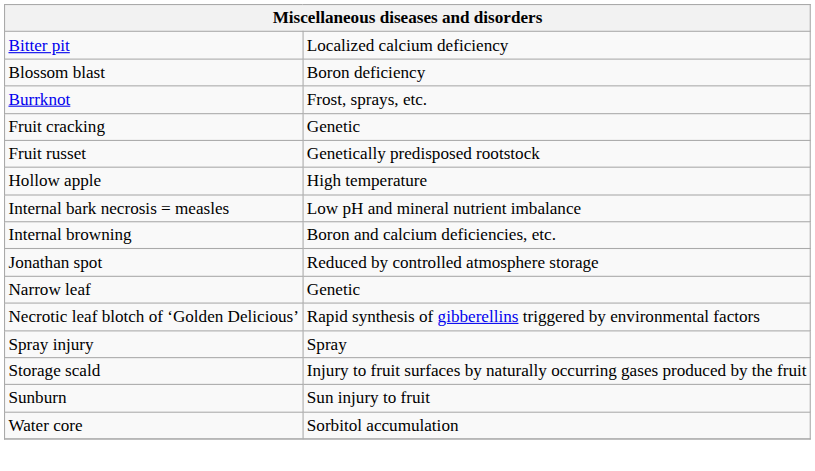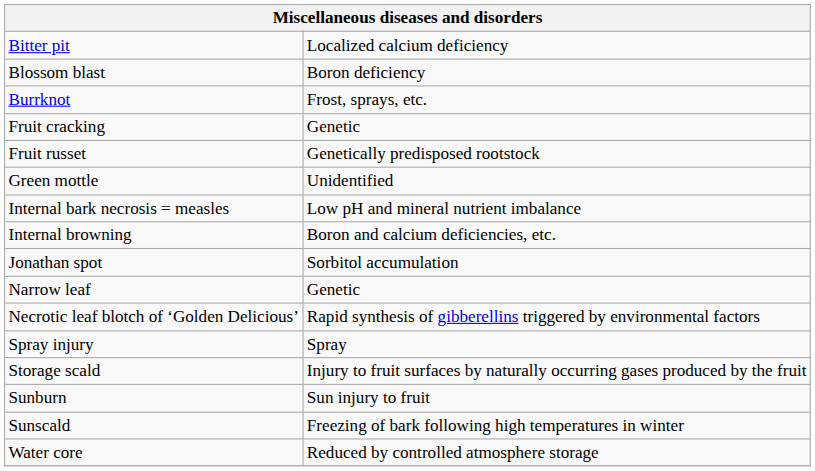 <table class="wikitable" style="clear">
 <tr>
 <th colspan=2><strong>Miscellaneous diseases and disorders</strong><br></th>
 </tr>
 <tr>
 <td><a href='#'>Bitter pit</a></td>
 <td>Localized calcium deficiency</td>
 </tr>
 <tr>
 <td>Blossom blast</td>
 <td>Boron deficiency</td>
 </tr>
 <tr>
 <td><a href='#'>Burrknot</a></td>
 <td>Frost, sprays, etc.</td>
 </tr>
 <tr>
 <td>Fruit cracking</td>
 <td>Genetic</td>
 </tr>
 <tr>
 <td>Fruit russet</td>
 <td>Genetically predisposed rootstock</td>
 </tr>
 <tr>
-<td>Hollow apple</td>
-<td>High temperature</td>
+<td>Green mottle</td>
+<td>Unidentified</td>
 </tr>
 <tr>
 <td>Internal bark necrosis = measles</td>
 <td>Low pH and mineral nutrient imbalance</td>
 </tr>
 <tr>
 <td>Internal browning</td>
 <td>Boron and calcium deficiencies, etc.</td>
 </tr>
 <tr>
 <td>Jonathan spot</td>
-<td>Reduced by controlled atmosphere storage</td>
+<td>Sorbitol accumulation</td>
 </tr>
 <tr>
 <td>Narrow leaf</td>
 <td>Genetic</td>
 </tr>
 <tr>
 <td>Necrotic leaf blotch of ‘Golden Delicious’</td>
 <td>Rapid synthesis of <a href='#'>gibberellins</a> triggered by environmental factors</td>
 </tr>
 <tr>
 <td>Spray injury</td>
 <td>Spray</td>
 </tr>
 <tr>
 <td>Storage scald</td>
 <td>Injury to fruit surfaces by naturally occurring gases produced by the fruit</td>
 </tr>
 <tr>
 <td>Sunburn</td>
 <td>Sun injury to fruit</td>
 </tr>
 <tr>
+<td>Sunscald</td>
+<td>Freezing of bark following high temperatures in winter</td>
+</tr>
+<tr>
 <td>Water core</td>
-<td>Sorbitol accumulation</td>
+<td>Reduced by controlled atmosphere storage</td>
 </tr>
 <tr>
 </tr>
 </table>
